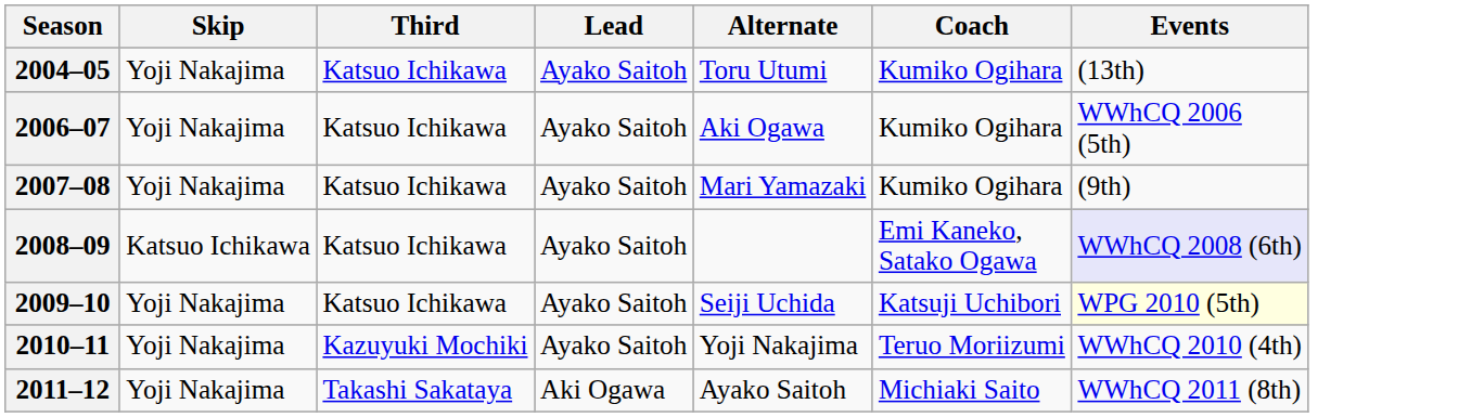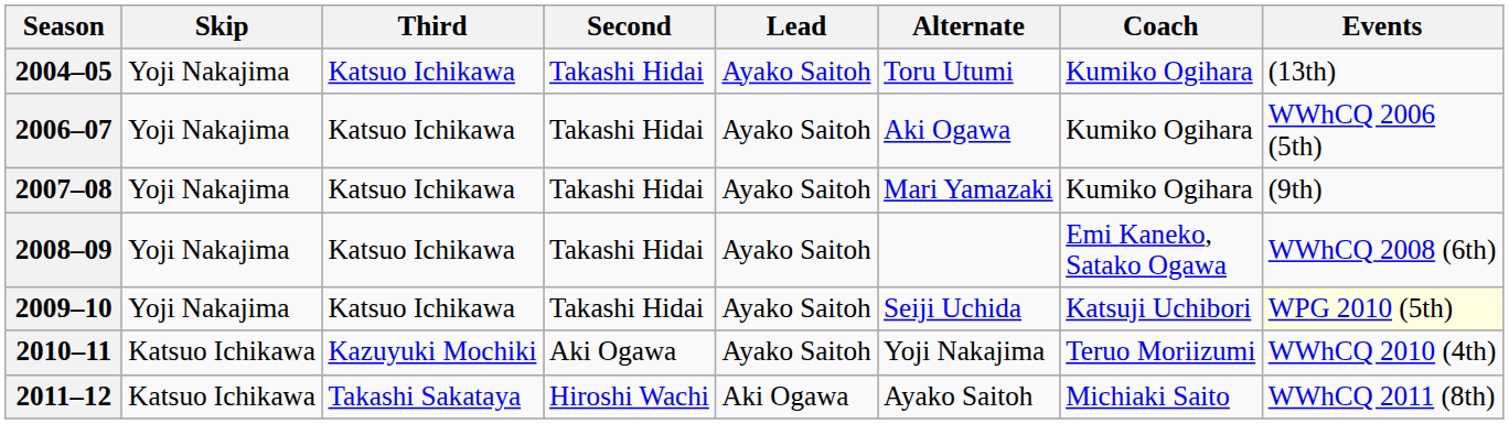 <table class="wikitable">
 <tr>
 <th scope="col" width=60>Season</th>
 <th scope="col">Skip</th>
 <th scope="col">Third</th>
+<th scope="col">Second</th>
 <th scope="col">Lead</th>
 <th scope="col">Alternate</th>
 <th scope="col">Coach</th>
 <th scope="col">Events</th>
 </tr>
 <tr>
 <th scope="row">2004–05</th>
 <td>Yoji Nakajima</td>
 <td><a href='#'>Katsuo Ichikawa</a></td>
+<td><a href='#'>Takashi Hidai</a></td>
 <td><a href='#'>Ayako Saitoh</a></td>
 <td><a href='#'>Toru Utumi</a></td>
 <td><a href='#'>Kumiko Ogihara</a></td>
 <td> (13th)</td>
 </tr>
 <tr>
 <th scope="row">2006–07</th>
 <td>Yoji Nakajima</td>
 <td>Katsuo Ichikawa</td>
+<td>Takashi Hidai</td>
 <td>Ayako Saitoh</td>
 <td><a href='#'>Aki Ogawa</a></td>
 <td>Kumiko Ogihara</td>
 <td><a href='#'>WWhCQ 2006</a> <br> (5th)</td>
 </tr>
 <tr>
 <th scope="row">2007–08</th>
 <td>Yoji Nakajima</td>
 <td>Katsuo Ichikawa</td>
+<td>Takashi Hidai</td>
 <td>Ayako Saitoh</td>
 <td><a href='#'>Mari Yamazaki</a></td>
 <td>Kumiko Ogihara</td>
 <td> (9th)</td>
 </tr>
 <tr>
 <th scope="row">2008–09</th>
+<td>Yoji Nakajima</td>
 <td>Katsuo Ichikawa</td>
-<td>Katsuo Ichikawa</td>
+<td>Takashi Hidai</td>
 <td>Ayako Saitoh</td>
 <td></td>
 <td><a href='#'>Emi Kaneko</a>,<br><a href='#'>Satako Ogawa</a></td>
-<td style="background: lavender;"><a href='#'>WWhCQ 2008</a> (6th)</td>
+<td><a href='#'>WWhCQ 2008</a> (6th)</td>
 </tr>
 <tr>
 <th scope="row">2009–10</th>
 <td>Yoji Nakajima</td>
 <td>Katsuo Ichikawa</td>
+<td>Takashi Hidai</td>
 <td>Ayako Saitoh</td>
 <td><a href='#'>Seiji Uchida</a></td>
 <td><a href='#'>Katsuji Uchibori</a></td>
 <td style="background: lightyellow;"><a href='#'>WPG 2010</a> (5th)</td>
 </tr>
 <tr>
 <th scope="row">2010–11</th>
-<td>Yoji Nakajima</td>
+<td>Katsuo Ichikawa</td>
 <td><a href='#'>Kazuyuki Mochiki</a></td>
+<td>Aki Ogawa</td>
 <td>Ayako Saitoh</td>
 <td>Yoji Nakajima</td>
 <td><a href='#'>Teruo Moriizumi</a></td>
 <td><a href='#'>WWhCQ 2010</a> (4th)</td>
 </tr>
 <tr>
 <th scope="row">2011–12</th>
-<td>Yoji Nakajima</td>
+<td>Katsuo Ichikawa</td>
 <td><a href='#'>Takashi Sakataya</a></td>
+<td><a href='#'>Hiroshi Wachi</a></td>
 <td>Aki Ogawa</td>
 <td>Ayako Saitoh</td>
 <td><a href='#'>Michiaki Saito</a></td>
 <td><a href='#'>WWhCQ 2011</a> (8th)</td>
 </tr>
 </table>
